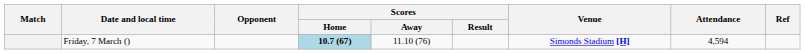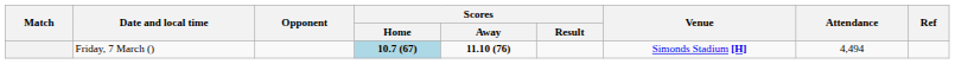 <table class="wikitable plainrowheaders" style="font-size:90%; width:100%; text-align:center;">
 <tr>
 <th scope="col" rowspan=2>Match</th>
 <th scope="col" rowspan=2>Date and local time</th>
 <th scope="col" rowspan=2>Opponent</th>
 <th scope="col" colspan=3>Scores</th>
 <th scope="col" rowspan=2>Venue</th>
 <th scope="col" rowspan=2>Attendance</th>
 <th scope="col" rowspan=2>Ref</th>
 </tr>
 <tr>
 <th scope="col">Home</th>
 <th scope="col">Away</th>
 <th scope="col">Result</th>
 </tr>
 <tr>
 <th scope="row"></th>
 <td align=left>Friday, 7 March ()</td>
 <td align=left></td>
 <td style="background: lightblue;"><strong>10.7 (67)</strong></td>
-<td>11.10 (76)</td>
+<td><strong>11.10 (76)</strong></td>
 <td></td>
 <td><a href='#'>Simonds Stadium</a> <span></span><a href='#'><strong>[H]</strong></a></td>
-<td>4,594</td>
+<td>4,494</td>
 <td></td>
 </tr>
 </table>
